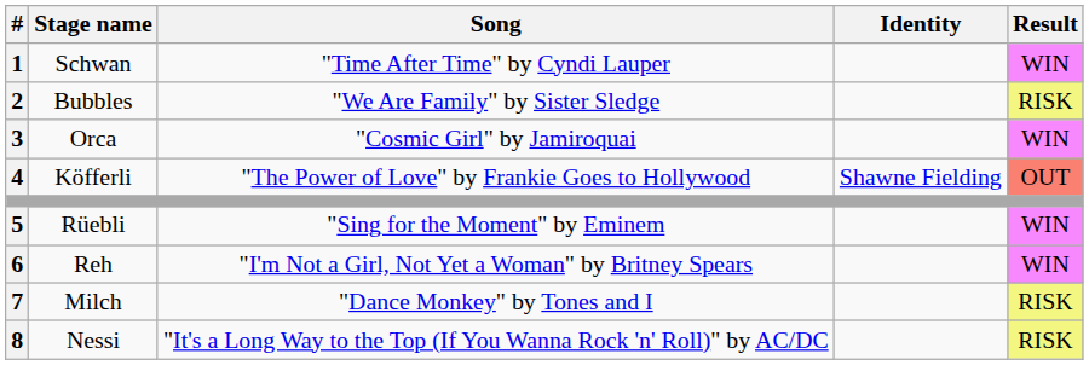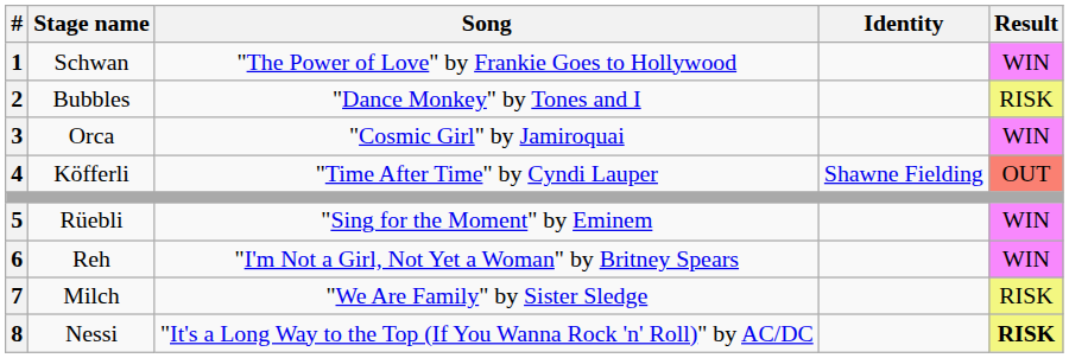 <table class="wikitable plainrowheaders" style="text-align: center">
 <tr>
 <th>#</th>
 <th>Stage name</th>
 <th>Song</th>
 <th>Identity</th>
 <th>Result</th>
 </tr>
 <tr>
 <th>1</th>
 <td>Schwan</td>
-<td>"<a href='#'>Time After Time</a>" by <a href='#'>Cyndi Lauper</a></td>
+<td>"<a href='#'>The Power of Love</a>" by <a href='#'>Frankie Goes to Hollywood</a></td>
 <td></td>
 <td bgcolor="#F888FD">WIN</td>
 </tr>
 <tr>
 <th>2</th>
 <td>Bubbles</td>
-<td>"<a href='#'>We Are Family</a>" by <a href='#'>Sister Sledge</a></td>
+<td>"<a href='#'>Dance Monkey</a>" by <a href='#'>Tones and I</a></td>
 <td></td>
 <td bgcolor="#F3F781">RISK</td>
 </tr>
 <tr>
 <th>3</th>
 <td>Orca</td>
 <td>"<a href='#'>Cosmic Girl</a>" by <a href='#'>Jamiroquai</a></td>
 <td></td>
 <td bgcolor="#F888FD">WIN</td>
 </tr>
 <tr>
 <th>4</th>
 <td>Köfferli</td>
-<td>"<a href='#'>The Power of Love</a>" by <a href='#'>Frankie Goes to Hollywood</a></td>
+<td>"<a href='#'>Time After Time</a>" by <a href='#'>Cyndi Lauper</a></td>
 <td><a href='#'>Shawne Fielding</a></td>
 <td bgcolor="salmon">OUT</td>
 </tr>
 <tr>
 <td colspan="5" style="background:darkgray"></td>
 </tr>
 <tr>
 <th>5</th>
 <td>Rüebli</td>
 <td>"<a href='#'>Sing for the Moment</a>" by <a href='#'>Eminem</a></td>
 <td></td>
 <td bgcolor="#F888FD">WIN</td>
 </tr>
 <tr>
 <th>6</th>
 <td>Reh</td>
 <td>"<a href='#'>I'm Not a Girl, Not Yet a Woman</a>" by <a href='#'>Britney Spears</a></td>
 <td></td>
 <td bgcolor="#F888FD">WIN</td>
 </tr>
 <tr>
 <th>7</th>
 <td>Milch</td>
-<td>"<a href='#'>Dance Monkey</a>" by <a href='#'>Tones and I</a></td>
+<td>"<a href='#'>We Are Family</a>" by <a href='#'>Sister Sledge</a></td>
 <td></td>
 <td bgcolor="#F3F781">RISK</td>
 </tr>
 <tr>
 <th>8</th>
 <td>Nessi</td>
 <td>"<a href='#'>It's a Long Way to the Top (If You Wanna Rock 'n' Roll)</a>" by <a href='#'>AC/DC</a></td>
 <td></td>
-<td bgcolor="#F3F781">RISK</td>
+<td bgcolor="#F3F781"><strong>RISK</strong></td>
 </tr>
 </table>
